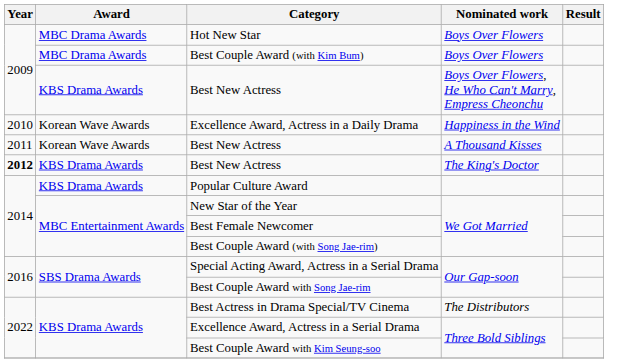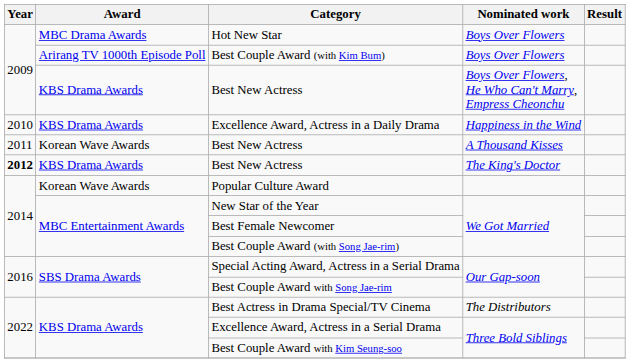 <table class="wikitable sortable">
 <tr>
 <th>Year</th>
 <th>Award</th>
 <th>Category</th>
 <th>Nominated work</th>
 <th>Result</th>
 </tr>
 <tr>
 <td rowspan=3>2009</td>
 <td><a href='#'>MBC Drama Awards</a></td>
 <td>Hot New Star</td>
 <td><em><a href='#'>Boys Over Flowers</a></em></td>
 <td></td>
 </tr>
 <tr>
-<td><a href='#'>MBC Drama Awards</a></td>
+<td><a href='#'>Arirang TV 1000th Episode Poll</a></td>
 <td>Best Couple Award <small>(with <a href='#'>Kim Bum</a>)</small></td>
 <td><em><a href='#'>Boys Over Flowers</a></em></td>
 <td></td>
 </tr>
 <tr>
 <td><a href='#'>KBS Drama Awards</a></td>
 <td>Best New Actress</td>
 <td><em><a href='#'>Boys Over Flowers</a></em>, <br> <em><a href='#'>He Who Can't Marry</a></em>, <br> <em><a href='#'>Empress Cheonchu</a></em></td>
 <td></td>
 </tr>
 <tr>
 <td>2010</td>
-<td>Korean Wave Awards</td>
+<td><a href='#'>KBS Drama Awards</a></td>
 <td>Excellence Award, Actress in a Daily Drama</td>
 <td><em><a href='#'>Happiness in the Wind</a></em></td>
 <td></td>
 </tr>
 <tr>
 <td>2011</td>
 <td>Korean Wave Awards</td>
 <td>Best New Actress</td>
 <td><em><a href='#'>A Thousand Kisses</a></em></td>
 <td></td>
 </tr>
 <tr>
 <td><strong>2012</strong></td>
 <td><a href='#'>KBS Drama Awards</a></td>
 <td>Best New Actress</td>
 <td><em><a href='#'>The King's Doctor</a></em></td>
 <td></td>
 </tr>
 <tr>
 <td rowspan=4>2014</td>
-<td><a href='#'>KBS Drama Awards</a></td>
+<td>Korean Wave Awards</td>
 <td>Popular Culture Award</td>
 <td></td>
 <td></td>
 </tr>
 <tr>
 <td rowspan=3><a href='#'>MBC Entertainment Awards</a></td>
 <td>New Star of the Year</td>
 <td rowspan=3><em><a href='#'>We Got Married</a></em></td>
 <td></td>
 </tr>
 <tr>
 <td>Best Female Newcomer</td>
 <td></td>
 </tr>
 <tr>
 <td>Best Couple Award <small>(with <a href='#'>Song Jae-rim</a>)</small></td>
 <td></td>
 </tr>
 <tr>
 <td rowspan=2>2016</td>
 <td rowspan=2><a href='#'>SBS Drama Awards</a></td>
 <td>Special Acting Award, Actress in a Serial Drama</td>
 <td rowspan=2><em><a href='#'>Our Gap-soon</a></em></td>
 <td></td>
 </tr>
 <tr>
 <td>Best Couple Award <small>with <a href='#'>Song Jae-rim</a></small></td>
 <td></td>
 </tr>
 <tr>
 <td rowspan="3">2022</td>
 <td rowspan="3"><a href='#'>KBS Drama Awards</a></td>
 <td>Best Actress in Drama Special/TV Cinema</td>
 <td><em>The Distributors</em></td>
 <td></td>
 </tr>
 <tr>
 <td>Excellence Award, Actress in a Serial Drama</td>
 <td rowspan="2"><em><a href='#'>Three Bold Siblings</a></em></td>
 <td></td>
 </tr>
 <tr>
 <td>Best Couple Award <small>with <a href='#'>Kim Seung-soo</a></small></td>
 <td></td>
 </tr>
 <tr>
 </tr>
 </table>
